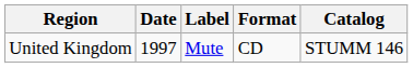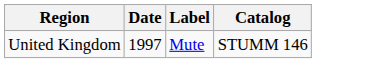 <table class="wikitable">
 <tr>
 <th>Region</th>
 <th>Date</th>
 <th>Label</th>
-<th>Format</th>
 <th>Catalog</th>
 </tr>
 <tr>
 <td>United Kingdom</td>
 <td>1997</td>
 <td><a href='#'>Mute</a></td>
-<td>CD</td>
 <td>STUMM 146</td>
 </tr>
 </table>
